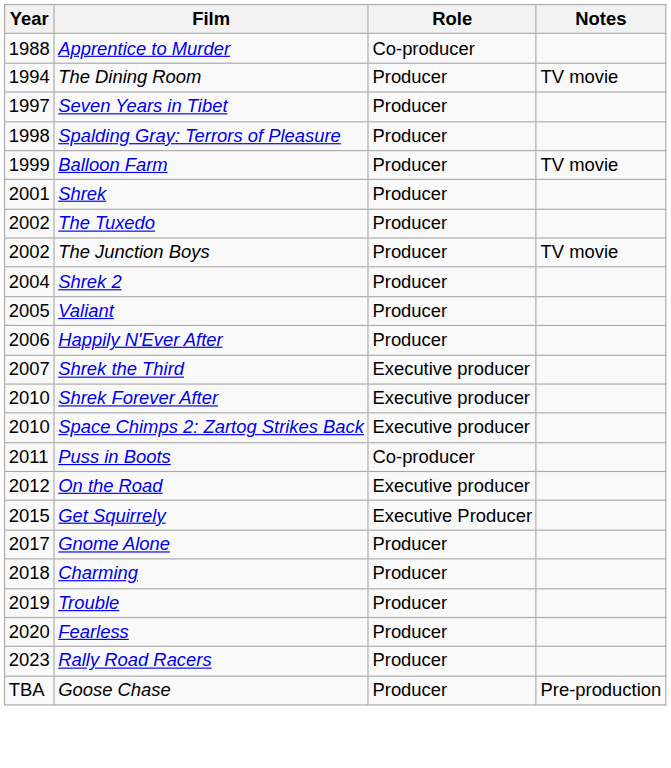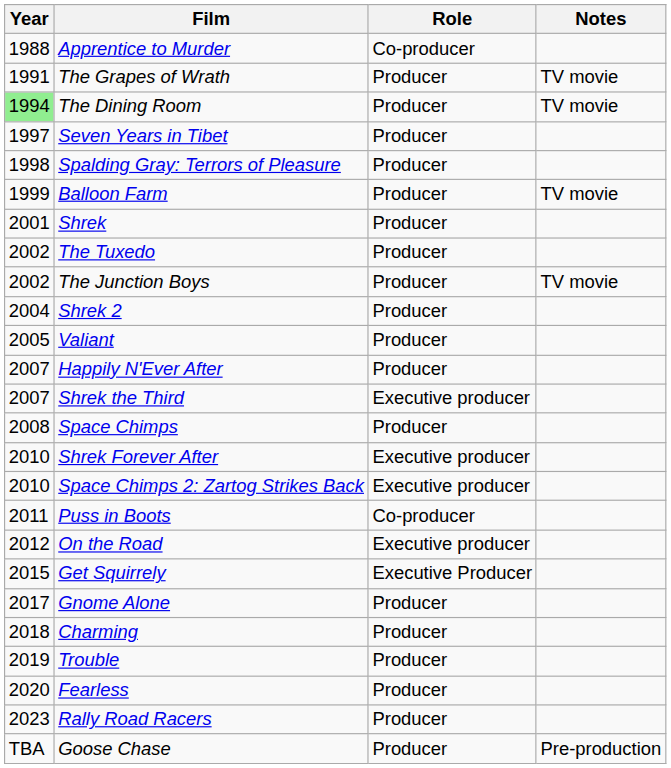 <table class="wikitable">
 <tr>
 <th>Year</th>
 <th>Film</th>
 <th>Role</th>
 <th>Notes</th>
 </tr>
 <tr>
 <td>1988</td>
 <td><em><a href='#'>Apprentice to Murder</a></em></td>
 <td>Co-producer</td>
 <td></td>
 </tr>
 <tr>
-<td>1994</td>
+<td>1991</td>
+<td><em>The Grapes of Wrath</em></td>
+<td>Producer</td>
+<td>TV movie</td>
+</tr>
+<tr>
+<td style="background: lightgreen;">1994</td>
 <td><em> The Dining Room</em></td>
 <td>Producer</td>
 <td>TV movie</td>
 </tr>
 <tr>
 <td>1997</td>
 <td><em><a href='#'>Seven Years in Tibet</a></em></td>
 <td>Producer</td>
 <td></td>
 </tr>
 <tr>
 <td>1998</td>
 <td><em><a href='#'>Spalding Gray: Terrors of Pleasure</a></em></td>
 <td>Producer</td>
 <td></td>
 </tr>
 <tr>
 <td>1999</td>
 <td><em><a href='#'>Balloon Farm</a></em></td>
 <td>Producer</td>
 <td>TV movie</td>
 </tr>
 <tr>
 <td>2001</td>
 <td><em><a href='#'>Shrek</a></em></td>
 <td>Producer</td>
 <td></td>
 </tr>
 <tr>
 <td>2002</td>
 <td><em><a href='#'>The Tuxedo</a></em></td>
 <td>Producer</td>
 <td></td>
 </tr>
 <tr>
 <td>2002</td>
 <td><em>The Junction Boys</em></td>
 <td>Producer</td>
 <td>TV movie</td>
 </tr>
 <tr>
 <td>2004</td>
 <td><em><a href='#'>Shrek 2</a></em></td>
 <td>Producer</td>
 <td></td>
 </tr>
 <tr>
 <td>2005</td>
 <td><em><a href='#'>Valiant</a></em></td>
 <td>Producer</td>
 <td></td>
 </tr>
 <tr>
-<td>2006</td>
+<td>2007</td>
 <td><em><a href='#'>Happily N'Ever After</a></em></td>
 <td>Producer</td>
 <td></td>
 </tr>
 <tr>
 <td>2007</td>
 <td><em><a href='#'>Shrek the Third</a></em></td>
 <td>Executive producer</td>
+<td></td>
+</tr>
+<tr>
+<td>2008</td>
+<td><em><a href='#'>Space Chimps</a></em></td>
+<td>Producer</td>
 <td></td>
 </tr>
 <tr>
 <td>2010</td>
 <td><em><a href='#'>Shrek Forever After</a></em></td>
 <td>Executive producer</td>
 <td></td>
 </tr>
 <tr>
 <td>2010</td>
 <td><em><a href='#'>Space Chimps 2: Zartog Strikes Back</a></em></td>
 <td>Executive producer</td>
 <td></td>
 </tr>
 <tr>
 <td>2011</td>
 <td><em><a href='#'>Puss in Boots</a></em></td>
 <td>Co-producer</td>
 <td></td>
 </tr>
 <tr>
 <td>2012</td>
 <td><em><a href='#'>On the Road</a></em></td>
 <td>Executive producer</td>
 <td></td>
 </tr>
 <tr>
 <td>2015</td>
 <td><em><a href='#'>Get Squirrely</a></em></td>
 <td>Executive Producer</td>
 <td></td>
 </tr>
 <tr>
 <td>2017</td>
 <td><em><a href='#'>Gnome Alone</a></em></td>
 <td>Producer</td>
 <td></td>
 </tr>
 <tr>
 <td>2018</td>
 <td><em><a href='#'>Charming</a></em></td>
 <td>Producer</td>
 <td></td>
 </tr>
 <tr>
 <td>2019</td>
 <td><em><a href='#'>Trouble</a></em></td>
 <td>Producer</td>
 <td></td>
 </tr>
 <tr>
 <td>2020</td>
 <td><em><a href='#'>Fearless</a></em></td>
 <td>Producer</td>
 <td></td>
 </tr>
 <tr>
 <td>2023</td>
 <td><em><a href='#'>Rally Road Racers</a></em></td>
 <td>Producer</td>
 <td></td>
 </tr>
 <tr>
 <td>TBA</td>
 <td><em>Goose Chase</em></td>
 <td>Producer</td>
 <td>Pre-production</td>
 </tr>
 </table>
